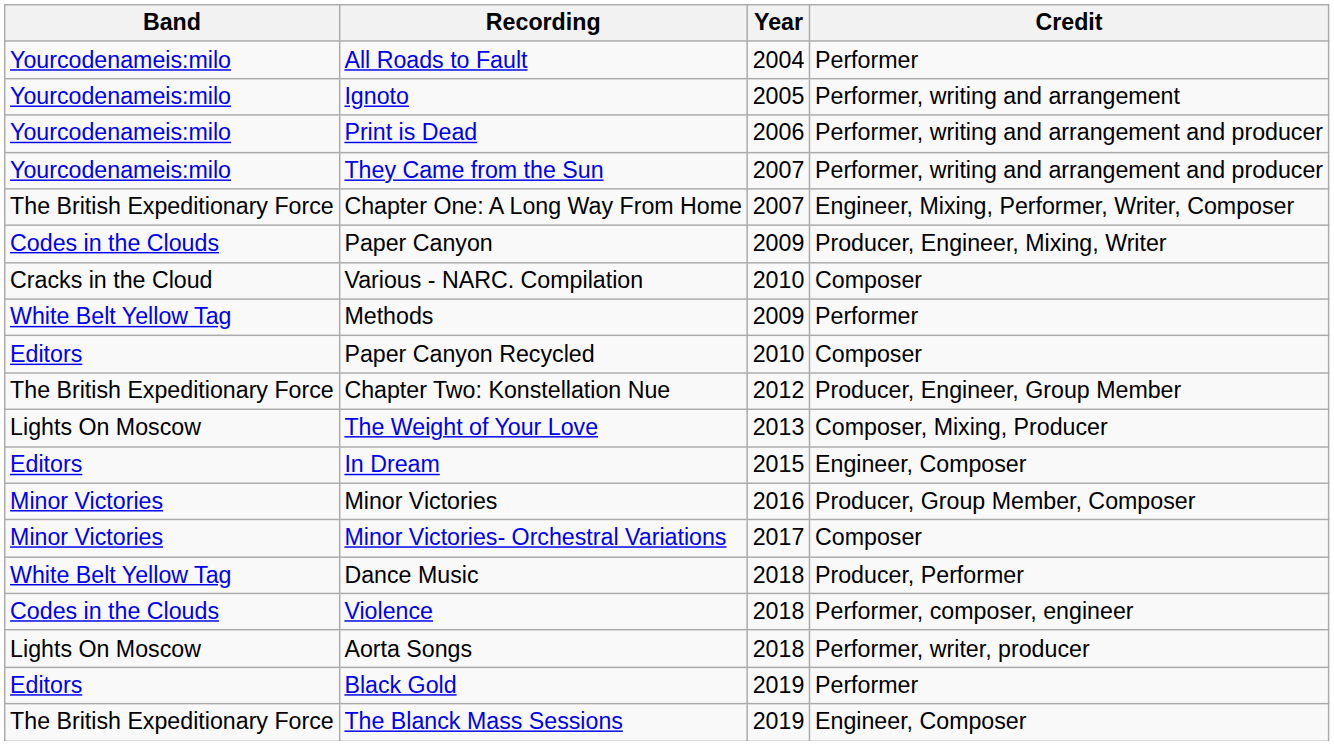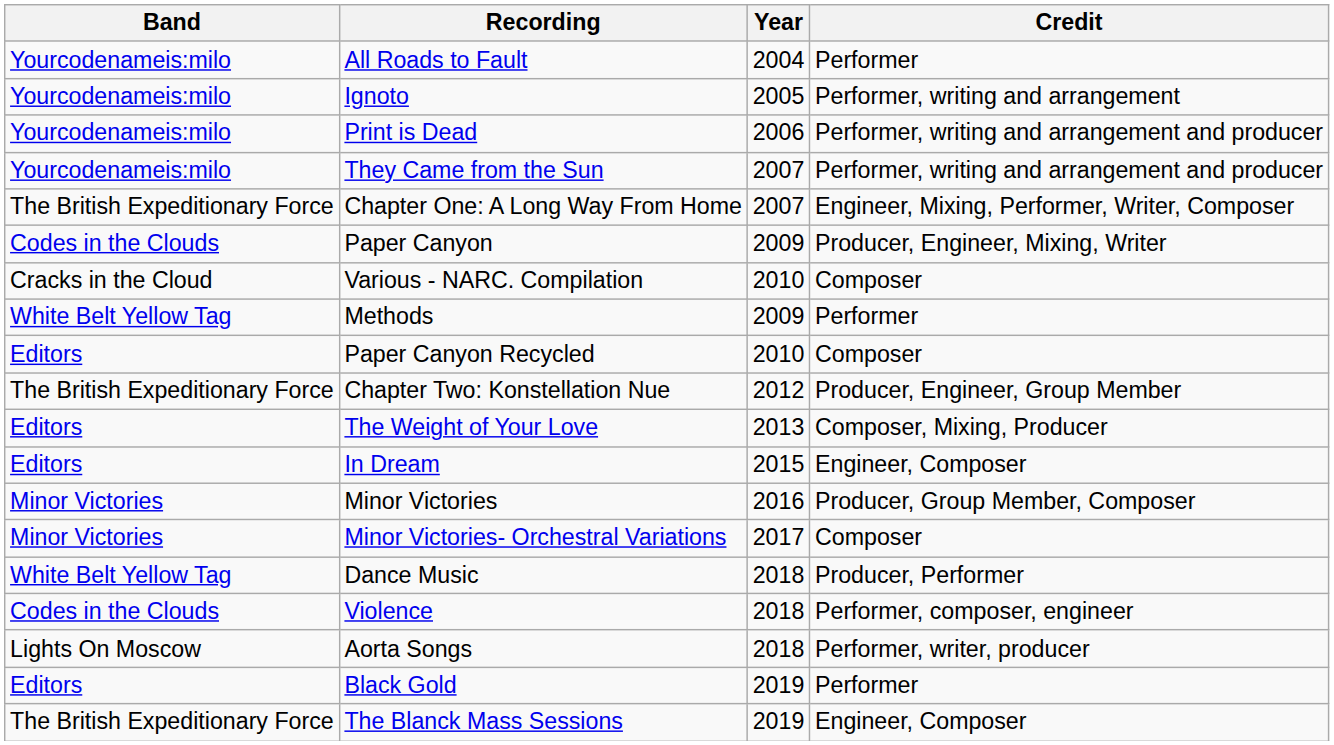 <table class="wikitable">
 <tr>
 <th>Band</th>
 <th>Recording</th>
 <th>Year</th>
 <th>Credit</th>
 </tr>
 <tr>
 <td><a href='#'>Yourcodenameis:milo</a></td>
 <td><a href='#'>All Roads to Fault</a></td>
 <td>2004</td>
 <td>Performer</td>
 </tr>
 <tr>
 <td><a href='#'>Yourcodenameis:milo</a></td>
 <td><a href='#'>Ignoto</a></td>
 <td>2005</td>
 <td>Performer, writing and arrangement</td>
 </tr>
 <tr>
 <td><a href='#'>Yourcodenameis:milo</a></td>
 <td><a href='#'>Print is Dead</a></td>
 <td>2006</td>
 <td>Performer, writing and arrangement and producer</td>
 </tr>
 <tr>
 <td><a href='#'>Yourcodenameis:milo</a></td>
 <td><a href='#'>They Came from the Sun</a></td>
 <td>2007</td>
 <td>Performer, writing and arrangement and producer</td>
 </tr>
 <tr>
 <td>The British Expeditionary Force</td>
 <td>Chapter One: A Long Way From Home</td>
 <td>2007</td>
 <td>Engineer, Mixing, Performer, Writer, Composer</td>
 </tr>
 <tr>
 <td><a href='#'>Codes in the Clouds</a></td>
 <td>Paper Canyon</td>
 <td>2009</td>
 <td>Producer, Engineer, Mixing, Writer</td>
 </tr>
 <tr>
 <td>Cracks in the Cloud</td>
 <td>Various - NARC. Compilation</td>
 <td>2010</td>
 <td>Composer</td>
 </tr>
 <tr>
 <td><a href='#'>White Belt Yellow Tag</a></td>
 <td>Methods</td>
 <td>2009</td>
 <td>Performer</td>
 </tr>
 <tr>
 <td><a href='#'>Editors</a></td>
 <td>Paper Canyon Recycled</td>
 <td>2010</td>
 <td>Composer</td>
 </tr>
 <tr>
 <td>The British Expeditionary Force</td>
 <td>Chapter Two: Konstellation Nue</td>
 <td>2012</td>
 <td>Producer, Engineer, Group Member</td>
 </tr>
 <tr>
-<td>Lights On Moscow</td>
+<td><a href='#'>Editors</a></td>
 <td><a href='#'>The Weight of Your Love</a></td>
 <td>2013</td>
 <td>Composer, Mixing, Producer</td>
 </tr>
 <tr>
 <td><a href='#'>Editors</a></td>
 <td><a href='#'>In Dream</a></td>
 <td>2015</td>
 <td>Engineer, Composer</td>
 </tr>
 <tr>
 <td><a href='#'>Minor Victories</a></td>
 <td>Minor Victories</td>
 <td>2016</td>
 <td>Producer, Group Member, Composer</td>
 </tr>
 <tr>
 <td><a href='#'>Minor Victories</a></td>
 <td><a href='#'>Minor Victories- Orchestral Variations</a></td>
 <td>2017</td>
 <td>Composer</td>
 </tr>
 <tr>
 <td><a href='#'>White Belt Yellow Tag</a></td>
 <td>Dance Music</td>
 <td>2018</td>
 <td>Producer, Performer</td>
 </tr>
 <tr>
 <td><a href='#'>Codes in the Clouds</a></td>
 <td><a href='#'>Violence</a></td>
 <td>2018</td>
 <td>Performer, composer, engineer</td>
 </tr>
 <tr>
 <td>Lights On Moscow</td>
 <td>Aorta Songs</td>
 <td>2018</td>
 <td>Performer, writer, producer</td>
 </tr>
 <tr>
 <td><a href='#'>Editors</a></td>
 <td><a href='#'>Black Gold</a></td>
 <td>2019</td>
 <td>Performer</td>
 </tr>
 <tr>
 <td>The British Expeditionary Force</td>
 <td><a href='#'>The Blanck Mass Sessions</a></td>
 <td>2019</td>
 <td>Engineer, Composer</td>
 </tr>
 </table>
